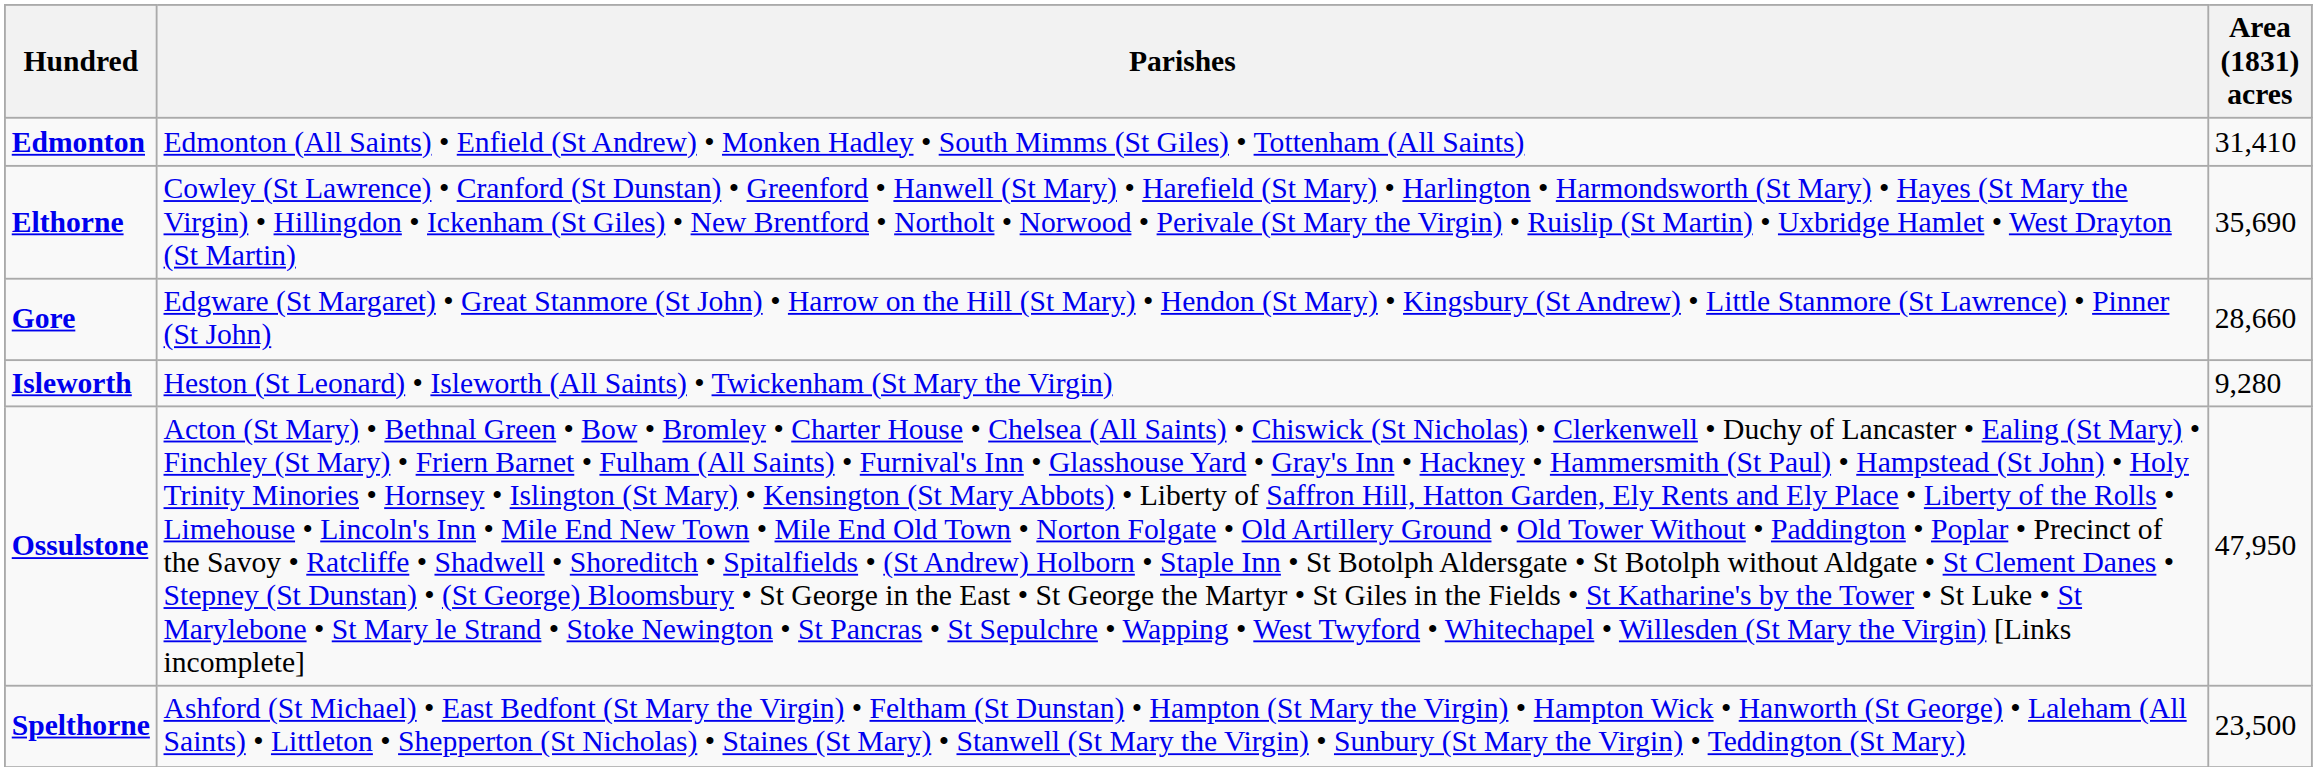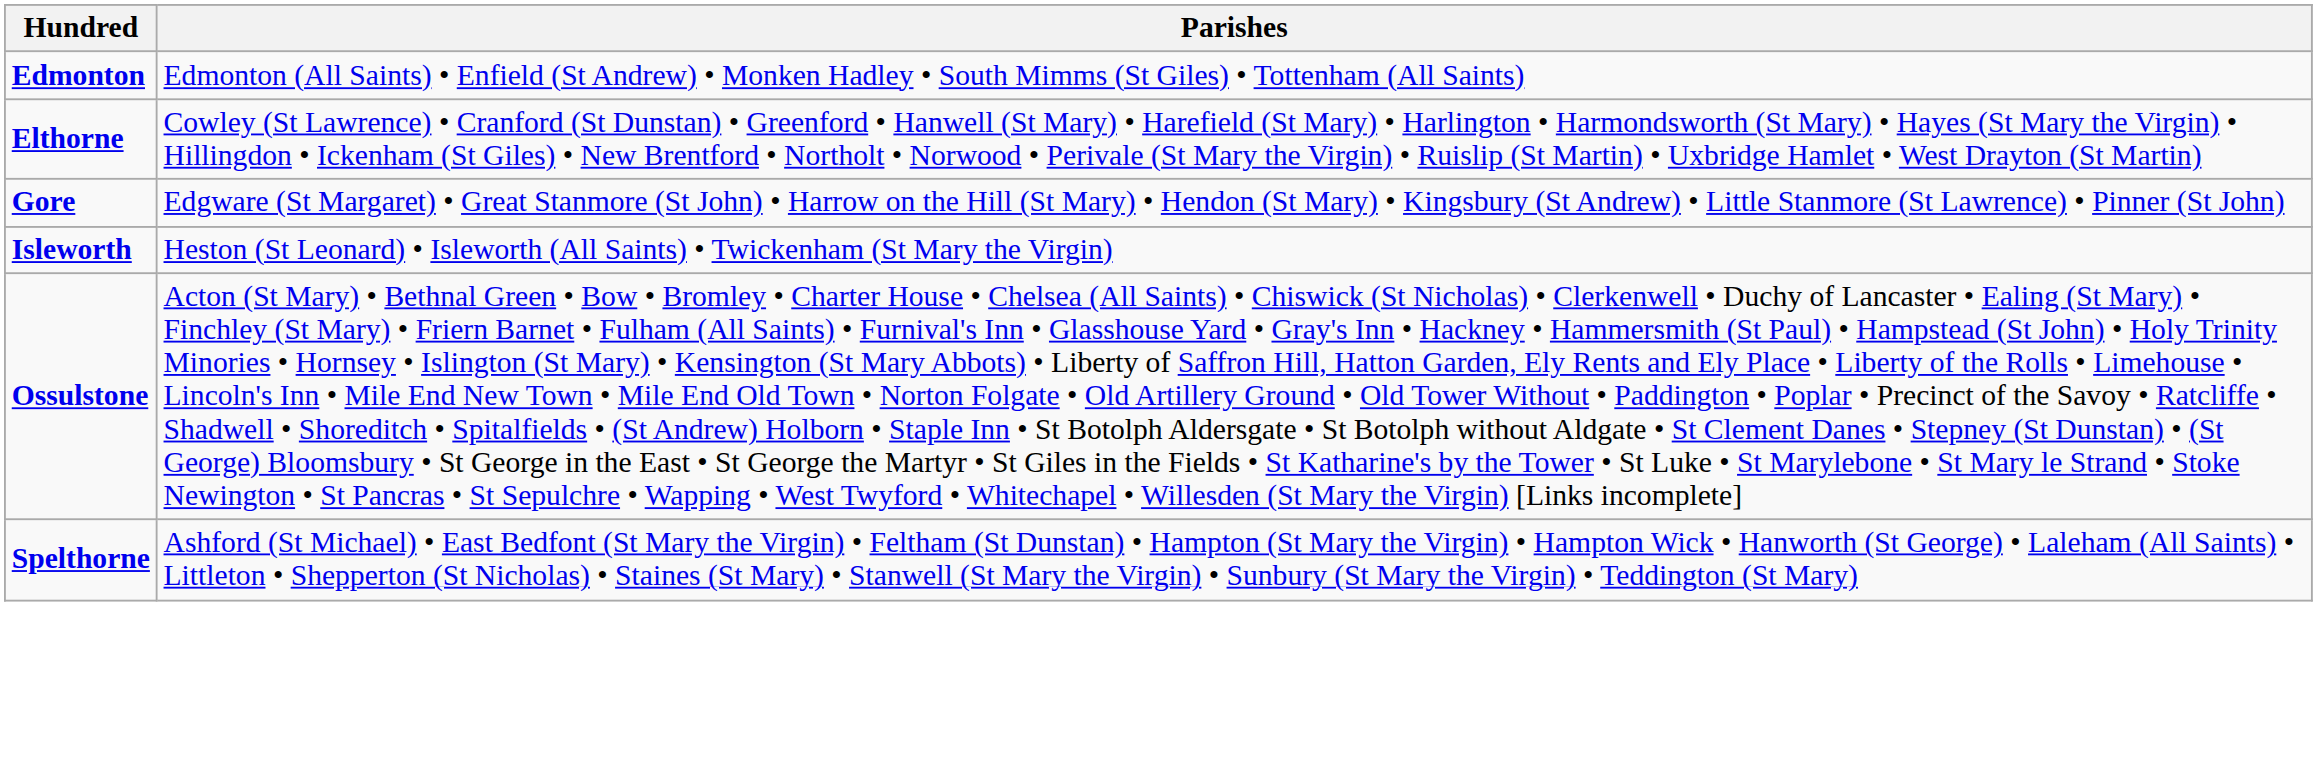 <table class="wikitable">
 <tr>
 <th>Hundred</th>
 <th>Parishes</th>
-<th>Area (1831)<br>acres</th>
 </tr>
 <tr>
 <td><strong><a href='#'>Edmonton</a></strong></td>
 <td><a href='#'>Edmonton (All Saints)</a> • <a href='#'>Enfield (St Andrew)</a> • <a href='#'>Monken Hadley</a> • <a href='#'>South Mimms (St Giles)</a> • <a href='#'>Tottenham (All Saints)</a></td>
-<td>31,410</td>
 </tr>
 <tr>
 <td><strong><a href='#'>Elthorne</a></strong></td>
 <td><a href='#'>Cowley (St Lawrence)</a> • <a href='#'>Cranford (St Dunstan)</a> • <a href='#'>Greenford</a> • <a href='#'>Hanwell (St Mary)</a> • <a href='#'>Harefield (St Mary)</a> • <a href='#'>Harlington</a> • <a href='#'>Harmondsworth (St Mary)</a> • <a href='#'>Hayes (St Mary the Virgin)</a> • <a href='#'>Hillingdon</a> • <a href='#'>Ickenham (St Giles)</a> • <a href='#'>New Brentford</a> • <a href='#'>Northolt</a> • <a href='#'>Norwood</a> • <a href='#'>Perivale (St Mary the Virgin)</a> • <a href='#'>Ruislip (St Martin)</a> • <a href='#'>Uxbridge Hamlet</a> • <a href='#'>West Drayton (St Martin)</a></td>
-<td>35,690</td>
 </tr>
 <tr>
 <td><strong><a href='#'>Gore</a></strong></td>
 <td><a href='#'>Edgware (St Margaret)</a> • <a href='#'>Great Stanmore (St John)</a> • <a href='#'>Harrow on the Hill (St Mary)</a> • <a href='#'>Hendon (St Mary)</a> • <a href='#'>Kingsbury (St Andrew)</a> • <a href='#'>Little Stanmore (St Lawrence)</a> • <a href='#'>Pinner (St John)</a></td>
-<td>28,660</td>
 </tr>
 <tr>
 <td><strong><a href='#'>Isleworth</a></strong></td>
 <td><a href='#'>Heston (St Leonard)</a> • <a href='#'>Isleworth (All Saints)</a> • <a href='#'>Twickenham (St Mary the Virgin)</a></td>
-<td>9,280</td>
 </tr>
 <tr>
 <td><strong><a href='#'>Ossulstone</a></strong></td>
 <td><a href='#'>Acton (St Mary)</a> • <a href='#'>Bethnal Green</a> • <a href='#'>Bow</a> • <a href='#'>Bromley</a> • <a href='#'>Charter House</a>  • <a href='#'>Chelsea (All Saints)</a> • <a href='#'>Chiswick (St Nicholas)</a> • <a href='#'>Clerkenwell</a> •  Duchy of Lancaster • <a href='#'>Ealing (St Mary)</a> • <a href='#'>Finchley (St Mary)</a> • <a href='#'>Friern Barnet</a> • <a href='#'>Fulham (All Saints)</a> • <a href='#'>Furnival's Inn</a> • <a href='#'>Glasshouse Yard</a> • <a href='#'>Gray's Inn</a> • <a href='#'>Hackney</a> • <a href='#'>Hammersmith (St Paul)</a> • <a href='#'>Hampstead (St John)</a> • <a href='#'>Holy Trinity Minories</a> • <a href='#'>Hornsey</a> • <a href='#'>Islington (St Mary)</a> • <a href='#'>Kensington (St Mary Abbots)</a> • Liberty of <a href='#'>Saffron Hill, Hatton Garden, Ely Rents and Ely Place</a> • <a href='#'>Liberty of the Rolls</a> • <a href='#'>Limehouse</a> • <a href='#'>Lincoln's Inn</a> • <a href='#'>Mile End New Town</a> • <a href='#'>Mile End Old Town</a> • <a href='#'>Norton Folgate</a> • <a href='#'>Old Artillery Ground</a> • <a href='#'>Old Tower Without</a> • <a href='#'>Paddington</a> • <a href='#'>Poplar</a> • Precinct of the Savoy • <a href='#'>Ratcliffe</a> • <a href='#'>Shadwell</a> • <a href='#'>Shoreditch</a> • <a href='#'>Spitalfields</a> • <a href='#'>(St Andrew) Holborn</a> • <a href='#'>Staple Inn</a> • St Botolph Aldersgate • St Botolph without Aldgate • <a href='#'>St Clement Danes</a> • <a href='#'>Stepney (St Dunstan)</a> • <a href='#'>(St George) Bloomsbury</a> • St George in the East • St George the Martyr • St Giles in the Fields • <a href='#'>St Katharine's by the Tower</a> • St Luke • <a href='#'>St Marylebone</a> • <a href='#'>St Mary le Strand</a> • <a href='#'>Stoke Newington</a> • <a href='#'>St Pancras</a> • <a href='#'>St Sepulchre</a> • <a href='#'>Wapping</a> • <a href='#'>West Twyford</a> • <a href='#'>Whitechapel</a> • <a href='#'>Willesden (St Mary the Virgin)</a> [Links incomplete]</td>
-<td>47,950</td>
 </tr>
 <tr>
 <td><strong><a href='#'>Spelthorne</a></strong></td>
 <td><a href='#'>Ashford (St Michael)</a> • <a href='#'>East Bedfont (St Mary the Virgin)</a> • <a href='#'>Feltham (St Dunstan)</a> • <a href='#'>Hampton (St Mary the Virgin)</a> • <a href='#'>Hampton Wick</a> • <a href='#'>Hanworth (St George)</a> • <a href='#'>Laleham (All Saints)</a> • <a href='#'>Littleton</a> • <a href='#'>Shepperton (St Nicholas)</a> • <a href='#'>Staines (St Mary)</a> • <a href='#'>Stanwell (St Mary the Virgin)</a> • <a href='#'>Sunbury (St Mary the Virgin)</a> • <a href='#'>Teddington (St Mary)</a></td>
-<td>23,500</td>
 </tr>
 </table>
